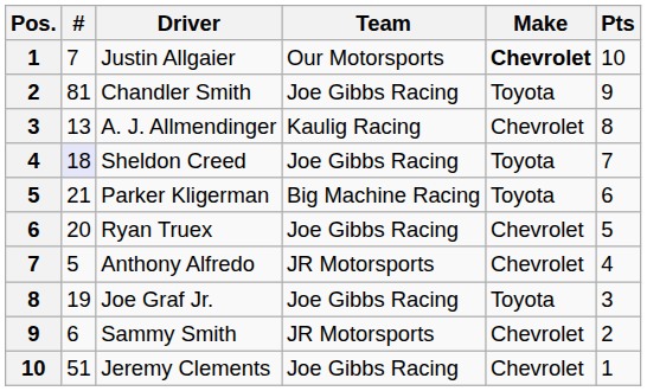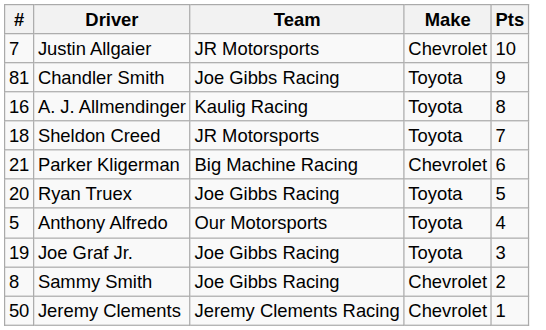 <table class="wikitable" style="font-size:95%">
 <tr>
-<th>Pos.</th>
 <th>#</th>
 <th>Driver</th>
 <th>Team</th>
 <th>Make</th>
 <th>Pts</th>
 </tr>
 <tr>
-<th>1</th>
 <td>7</td>
 <td>Justin Allgaier</td>
-<td>Our Motorsports</td>
-<td><strong>Chevrolet</strong></td>
+<td>JR Motorsports</td>
+<td>Chevrolet</td>
 <td>10</td>
 </tr>
 <tr>
-<th>2</th>
 <td>81</td>
 <td>Chandler Smith</td>
 <td>Joe Gibbs Racing</td>
 <td>Toyota</td>
 <td>9</td>
 </tr>
 <tr>
-<th>3</th>
-<td>13</td>
+<td>16</td>
 <td>A. J. Allmendinger</td>
 <td>Kaulig Racing</td>
-<td>Chevrolet</td>
+<td>Toyota</td>
 <td>8</td>
 </tr>
 <tr>
-<th>4</th>
-<td style="background: lavender;">18</td>
+<td>18</td>
 <td>Sheldon Creed</td>
-<td>Joe Gibbs Racing</td>
+<td>JR Motorsports</td>
 <td>Toyota</td>
 <td>7</td>
 </tr>
 <tr>
-<th>5</th>
 <td>21</td>
 <td>Parker Kligerman</td>
 <td>Big Machine Racing</td>
-<td>Toyota</td>
+<td>Chevrolet</td>
 <td>6</td>
 </tr>
 <tr>
-<th>6</th>
 <td>20</td>
 <td>Ryan Truex</td>
 <td>Joe Gibbs Racing</td>
-<td>Chevrolet</td>
+<td>Toyota</td>
 <td>5</td>
 </tr>
 <tr>
-<th>7</th>
 <td>5</td>
 <td>Anthony Alfredo</td>
-<td>JR Motorsports</td>
-<td>Chevrolet</td>
+<td>Our Motorsports</td>
+<td>Toyota</td>
 <td>4</td>
 </tr>
 <tr>
-<th>8</th>
 <td>19</td>
 <td>Joe Graf Jr.</td>
 <td>Joe Gibbs Racing</td>
 <td>Toyota</td>
 <td>3</td>
 </tr>
 <tr>
-<th>9</th>
-<td>6</td>
+<td>8</td>
 <td>Sammy Smith</td>
-<td>JR Motorsports</td>
+<td>Joe Gibbs Racing</td>
 <td>Chevrolet</td>
 <td>2</td>
 </tr>
 <tr>
-<th>10</th>
-<td>51</td>
+<td>50</td>
 <td>Jeremy Clements</td>
-<td>Joe Gibbs Racing</td>
+<td>Jeremy Clements Racing</td>
 <td>Chevrolet</td>
 <td>1</td>
 </tr>
 </table>
